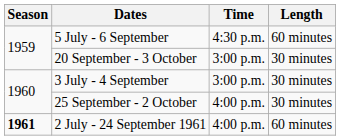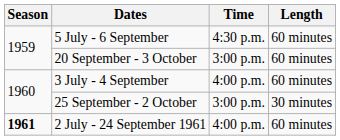 <table class="wikitable">
 <tr>
 <th>Season</th>
 <th>Dates</th>
 <th>Time</th>
 <th>Length</th>
 </tr>
 <tr>
 <td rowspan="2">1959</td>
 <td>5 July - 6 September</td>
 <td>4:30 p.m.</td>
 <td>60 minutes</td>
 </tr>
 <tr>
 <td>20 September - 3 October</td>
 <td>3:00 p.m.</td>
-<td>30 minutes</td>
+<td>60 minutes</td>
 </tr>
 <tr>
 <td rowspan="2">1960</td>
 <td>3 July - 4 September</td>
-<td>3:00 p.m.</td>
-<td>30 minutes</td>
+<td>4:00 p.m.</td>
+<td>60 minutes</td>
 </tr>
 <tr>
 <td>25 September - 2 October</td>
-<td>4:00 p.m.</td>
+<td>3:00 p.m.</td>
 <td>30 minutes</td>
 </tr>
 <tr>
 <td><strong>1961</strong></td>
 <td>2 July - 24 September 1961</td>
 <td>4:00 p.m.</td>
 <td>60 minutes</td>
 </tr>
 </table>
